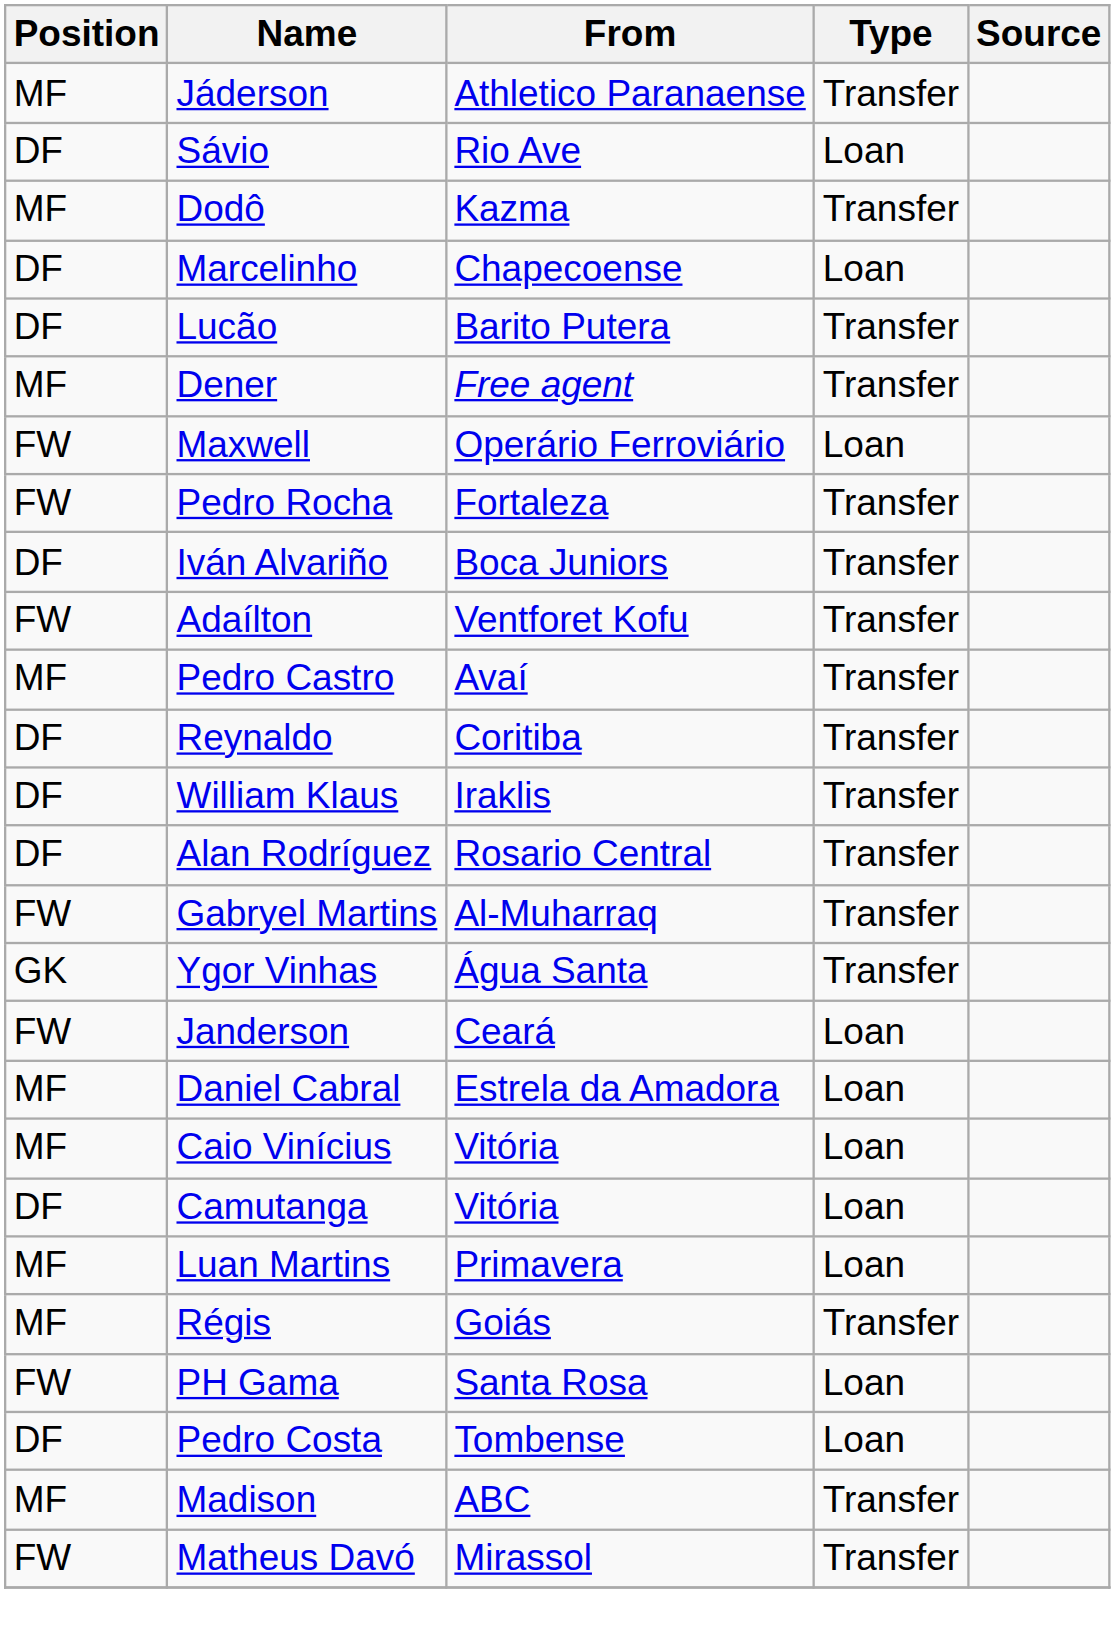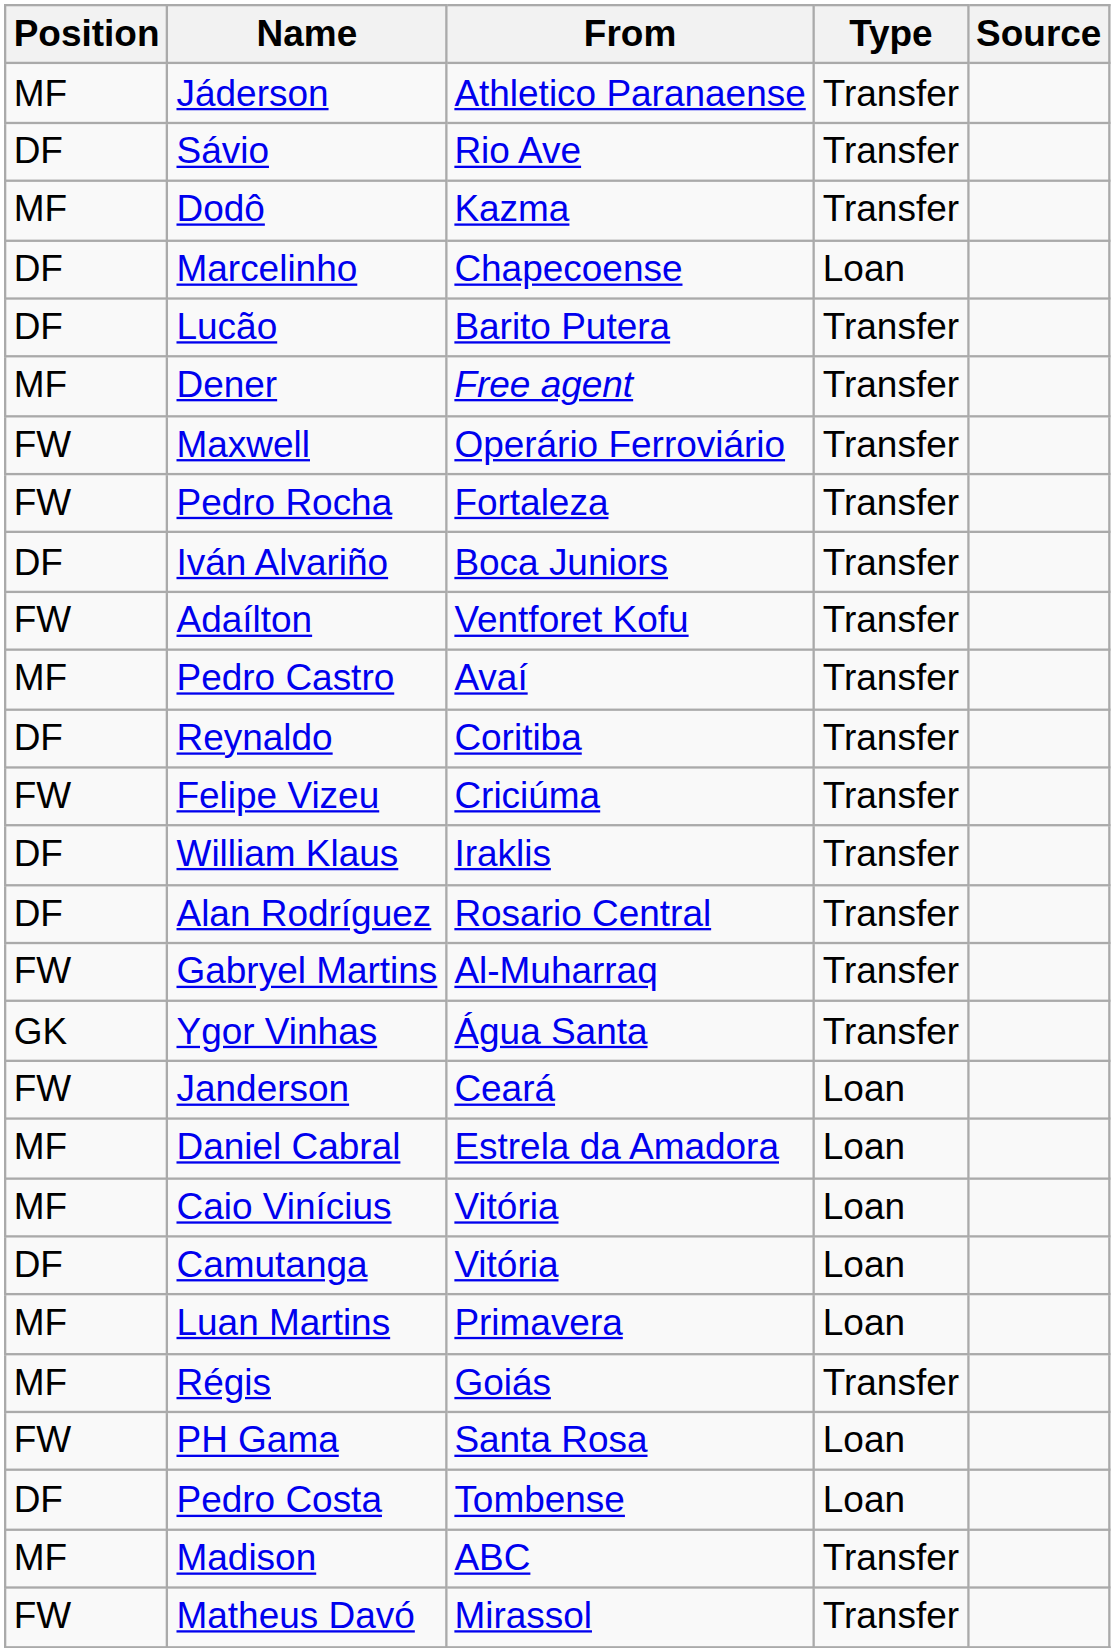 <table class="wikitable" style="text-align:"width:100px"; font-size:95%; width:35%;">
 <tr>
 <th style="background:#00000; color:black; text-align:center;">Position</th>
 <th style="background:#00000; color:black; text-align:center;">Name</th>
 <th style="background:#00000; color:black; text-align:center;">From</th>
 <th style="background:#00000; color:black; text-align:center;">Type</th>
 <th style="background:#00000; color:black; text-align:center;">Source</th>
 </tr>
 <tr>
 <td>MF</td>
 <td><a href='#'>Jáderson</a></td>
 <td> <a href='#'>Athletico Paranaense</a></td>
 <td>Transfer</td>
 <td></td>
 </tr>
 <tr>
 <td>DF</td>
 <td><a href='#'>Sávio</a></td>
 <td> <a href='#'>Rio Ave</a></td>
-<td>Loan</td>
+<td>Transfer</td>
 <td></td>
 </tr>
 <tr>
 <td>MF</td>
 <td><a href='#'>Dodô</a></td>
 <td> <a href='#'>Kazma</a></td>
 <td>Transfer</td>
 <td></td>
 </tr>
 <tr>
 <td>DF</td>
 <td><a href='#'>Marcelinho</a></td>
 <td> <a href='#'>Chapecoense</a></td>
 <td>Loan</td>
 <td></td>
 </tr>
 <tr>
 <td>DF</td>
 <td><a href='#'>Lucão</a></td>
 <td> <a href='#'>Barito Putera</a></td>
 <td>Transfer</td>
 <td></td>
 </tr>
 <tr>
 <td>MF</td>
 <td><a href='#'>Dener</a></td>
 <td><em><a href='#'>Free agent</a></em></td>
 <td>Transfer</td>
 <td></td>
 </tr>
 <tr>
 <td>FW</td>
 <td><a href='#'>Maxwell</a></td>
 <td> <a href='#'>Operário Ferroviário</a></td>
-<td>Loan</td>
+<td>Transfer</td>
 <td></td>
 </tr>
 <tr>
 <td>FW</td>
 <td><a href='#'>Pedro Rocha</a></td>
 <td> <a href='#'>Fortaleza</a></td>
 <td>Transfer</td>
 <td></td>
 </tr>
 <tr>
 <td>DF</td>
 <td><a href='#'>Iván Alvariño</a></td>
 <td> <a href='#'>Boca Juniors</a></td>
 <td>Transfer</td>
 <td></td>
 </tr>
 <tr>
 <td>FW</td>
 <td><a href='#'>Adaílton</a></td>
 <td> <a href='#'>Ventforet Kofu</a></td>
 <td>Transfer</td>
 <td></td>
 </tr>
 <tr>
 <td>MF</td>
 <td><a href='#'>Pedro Castro</a></td>
 <td> <a href='#'>Avaí</a></td>
 <td>Transfer</td>
 <td></td>
 </tr>
 <tr>
 <td>DF</td>
 <td><a href='#'>Reynaldo</a></td>
 <td> <a href='#'>Coritiba</a></td>
+<td>Transfer</td>
+<td></td>
+</tr>
+<tr>
+<td>FW</td>
+<td><a href='#'>Felipe Vizeu</a></td>
+<td> <a href='#'>Criciúma</a></td>
 <td>Transfer</td>
 <td></td>
 </tr>
 <tr>
 <td>DF</td>
 <td><a href='#'>William Klaus</a></td>
 <td> <a href='#'>Iraklis</a></td>
 <td>Transfer</td>
 <td></td>
 </tr>
 <tr>
 <td>DF</td>
 <td><a href='#'>Alan Rodríguez</a></td>
 <td> <a href='#'>Rosario Central</a></td>
 <td>Transfer</td>
 <td></td>
 </tr>
 <tr>
 <td>FW</td>
 <td><a href='#'>Gabryel Martins</a></td>
 <td> <a href='#'>Al-Muharraq</a></td>
 <td>Transfer</td>
 <td></td>
 </tr>
 <tr>
 <td>GK</td>
 <td><a href='#'>Ygor Vinhas</a></td>
 <td> <a href='#'>Água Santa</a></td>
 <td>Transfer</td>
 <td></td>
 </tr>
 <tr>
 <td>FW</td>
 <td><a href='#'>Janderson</a></td>
 <td> <a href='#'>Ceará</a></td>
 <td>Loan</td>
 <td></td>
 </tr>
 <tr>
 <td>MF</td>
 <td><a href='#'>Daniel Cabral</a></td>
 <td> <a href='#'>Estrela da Amadora</a></td>
 <td>Loan</td>
 <td></td>
 </tr>
 <tr>
 <td>MF</td>
 <td><a href='#'>Caio Vinícius</a></td>
 <td> <a href='#'>Vitória</a></td>
 <td>Loan</td>
 <td></td>
 </tr>
 <tr>
 <td>DF</td>
 <td><a href='#'>Camutanga</a></td>
 <td> <a href='#'>Vitória</a></td>
 <td>Loan</td>
 <td></td>
 </tr>
 <tr>
 <td>MF</td>
 <td><a href='#'>Luan Martins</a></td>
 <td> <a href='#'>Primavera</a></td>
 <td>Loan</td>
 <td></td>
 </tr>
 <tr>
 <td>MF</td>
 <td><a href='#'>Régis</a></td>
 <td> <a href='#'>Goiás</a></td>
 <td>Transfer</td>
 <td></td>
 </tr>
 <tr>
 <td>FW</td>
 <td><a href='#'>PH Gama</a></td>
 <td> <a href='#'>Santa Rosa</a></td>
 <td>Loan</td>
 <td></td>
 </tr>
 <tr>
 <td>DF</td>
 <td><a href='#'>Pedro Costa</a></td>
 <td> <a href='#'>Tombense</a></td>
 <td>Loan</td>
 <td></td>
 </tr>
 <tr>
 <td>MF</td>
 <td><a href='#'>Madison</a></td>
 <td> <a href='#'>ABC</a></td>
 <td>Transfer</td>
 <td></td>
 </tr>
 <tr>
 <td>FW</td>
 <td><a href='#'>Matheus Davó</a></td>
 <td> <a href='#'>Mirassol</a></td>
 <td>Transfer</td>
 <td></td>
 </tr>
 <tr>
 </tr>
 </table>
